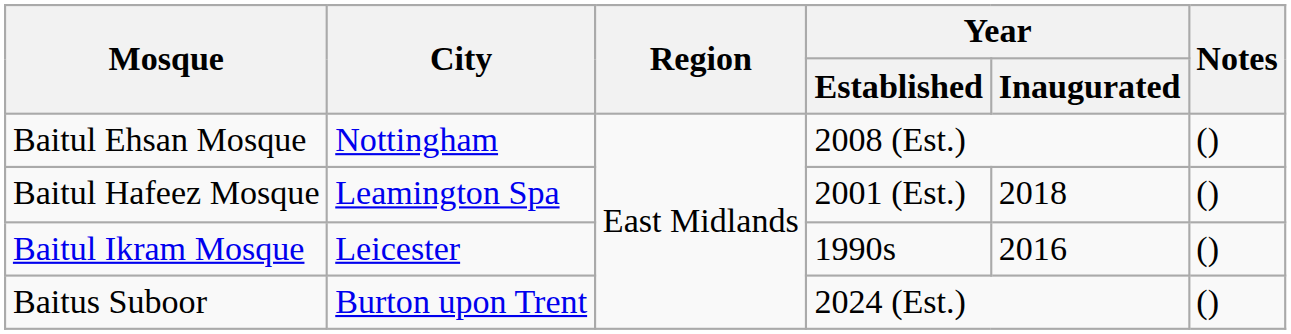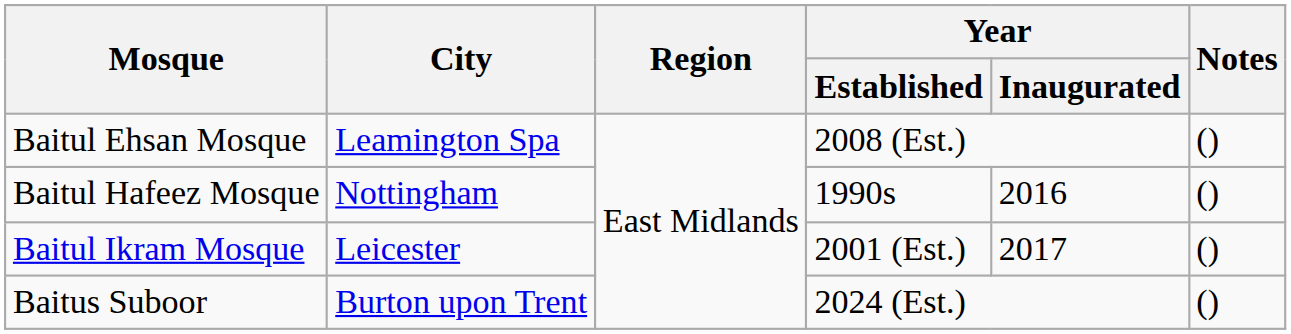 <table class="wikitable sortable">
 <tr>
 <th rowspan="2">Mosque</th>
 <th rowspan="2">City</th>
 <th rowspan="2">Region</th>
 <th colspan="2">Year</th>
 <th rowspan="2">Notes</th>
 </tr>
 <tr>
 <th>Established</th>
 <th>Inaugurated</th>
 </tr>
 <tr>
 <td>Baitul Ehsan Mosque</td>
-<td><a href='#'>Nottingham</a></td>
+<td><a href='#'>Leamington Spa</a></td>
 <td rowspan="4">East Midlands</td>
 <td colspan="2">2008 (Est.)</td>
 <td>()</td>
 </tr>
 <tr>
 <td>Baitul Hafeez Mosque</td>
-<td><a href='#'>Leamington Spa</a></td>
-<td>2001 (Est.)</td>
-<td>2018</td>
+<td><a href='#'>Nottingham</a></td>
+<td>1990s</td>
+<td>2016</td>
 <td>()</td>
 </tr>
 <tr>
 <td><a href='#'>Baitul Ikram Mosque</a></td>
 <td><a href='#'>Leicester</a></td>
-<td>1990s</td>
-<td>2016</td>
+<td>2001 (Est.)</td>
+<td>2017</td>
 <td>()</td>
 </tr>
 <tr>
 <td>Baitus Suboor</td>
 <td><a href='#'>Burton upon Trent</a></td>
 <td colspan="2">2024 (Est.)</td>
 <td>()</td>
 </tr>
 </table>
